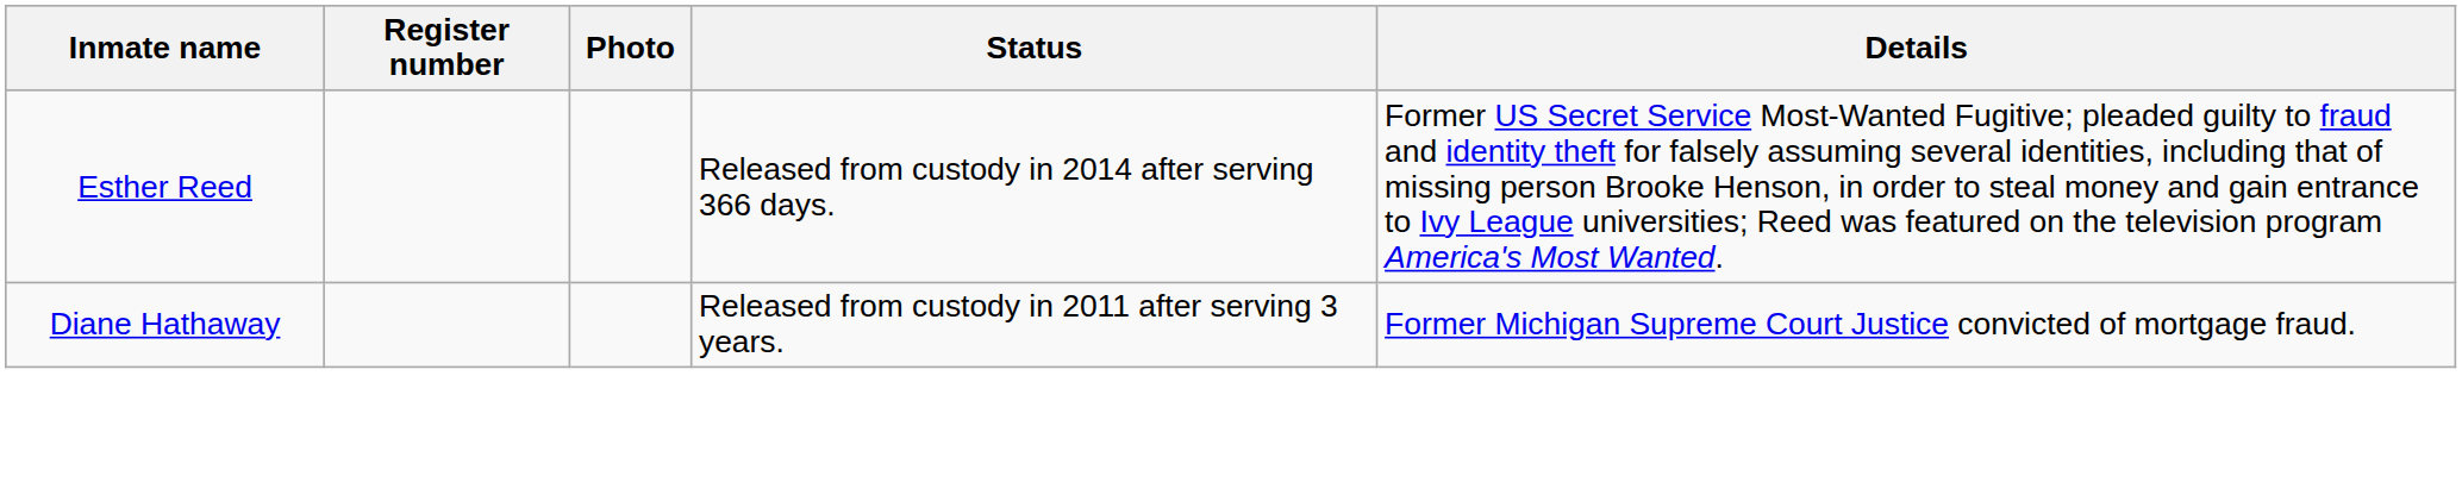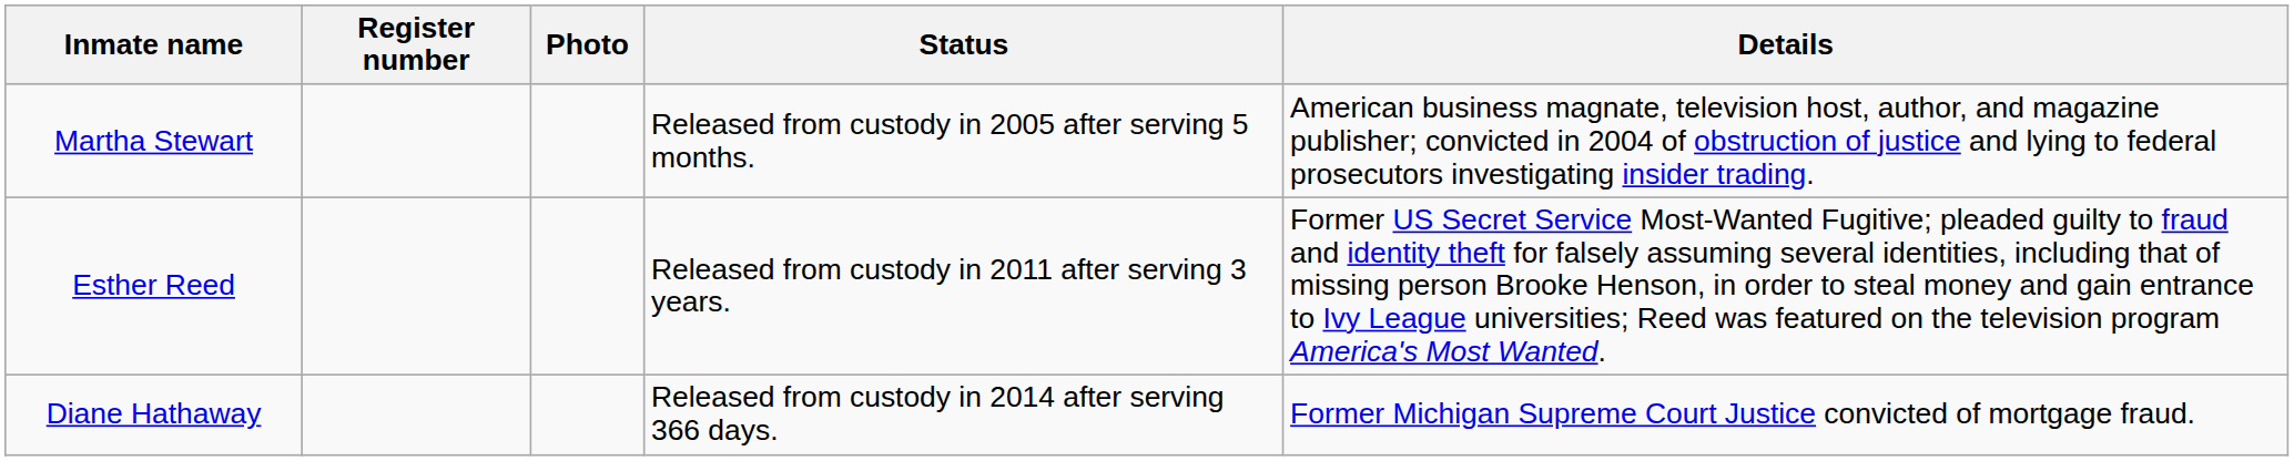 <table class="wikitable sortable">
 <tr>
 <th width=13%>Inmate name</th>
 <th width=10%>Register number</th>
 <th width=5%>Photo</th>
 <th width=28%>Status</th>
 <th width=49%>Details</th>
 </tr>
 <tr>
+<td style="text-align:center;"><a href='#'>Martha Stewart</a></td>
+<td style="text-align:center;"></td>
+<td></td>
+<td>Released from custody in 2005 after serving 5 months.</td>
+<td>American business magnate, television host, author, and magazine publisher; convicted in 2004 of <a href='#'>obstruction of justice</a> and lying to federal prosecutors investigating <a href='#'>insider trading</a>.</td>
+</tr>
+<tr>
 <td style="text-align:center;"><a href='#'>Esther Reed</a></td>
 <td style="text-align:center;"></td>
 <td></td>
-<td>Released from custody in 2014 after serving 366 days.</td>
+<td>Released from custody in 2011 after serving 3 years.</td>
 <td>Former <a href='#'>US Secret Service</a> Most-Wanted Fugitive; pleaded guilty to <a href='#'>fraud</a> and <a href='#'>identity theft</a> for falsely assuming several identities, including that of missing person Brooke Henson, in order to steal money and gain entrance to <a href='#'>Ivy League</a> universities; Reed was featured on the television program <em><a href='#'>America's Most Wanted</a></em>.</td>
 </tr>
 <tr>
 <td style="text-align:center;"><a href='#'>Diane Hathaway</a></td>
 <td style="text-align:center;"> </td>
 <td></td>
-<td>Released from custody in 2011 after serving 3 years.</td>
+<td>Released from custody in 2014 after serving 366 days.</td>
 <td><a href='#'>Former Michigan Supreme Court Justice</a> convicted of mortgage fraud.</td>
 </tr>
 </table>
